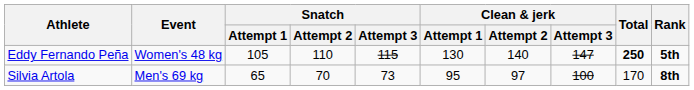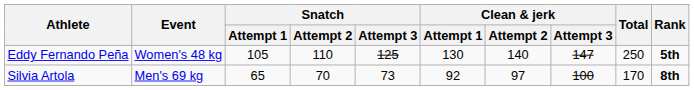 <table class="wikitable" border="1" style="font-size:90%;">
 <tr>
 <th rowspan=2>Athlete</th>
 <th rowspan=2>Event</th>
 <th colspan=3>Snatch</th>
 <th colspan=3>Clean & jerk</th>
 <th rowspan=2>Total</th>
 <th rowspan=2>Rank</th>
 </tr>
 <tr>
 <th>Attempt 1</th>
 <th>Attempt 2</th>
 <th>Attempt 3</th>
 <th>Attempt 1</th>
 <th>Attempt 2</th>
 <th>Attempt 3</th>
 </tr>
 <tr>
 <td><a href='#'>Eddy Fernando Peña</a></td>
 <td><a href='#'>Women's 48 kg</a></td>
 <td align=center>105</td>
 <td align=center>110</td>
-<td align=center><del>115</del></td>
+<td align=center><del>125</del></td>
 <td align=center>130</td>
 <td align=center>140</td>
 <td align=center><del>147</del></td>
-<td align=center><strong>250</strong></td>
+<td align=center>250</td>
 <td align=center><strong>5th</strong></td>
 </tr>
 <tr>
 <td><a href='#'>Silvia Artola</a></td>
 <td><a href='#'>Men's 69 kg</a></td>
 <td align=center>65</td>
 <td align=center>70</td>
 <td align=center>73</td>
-<td align=center>95</td>
+<td align=center>92</td>
 <td align=center>97</td>
 <td align=center><del>100</del></td>
 <td align=center>170</td>
 <td align=center><strong>8th</strong></td>
 </tr>
 </table>
